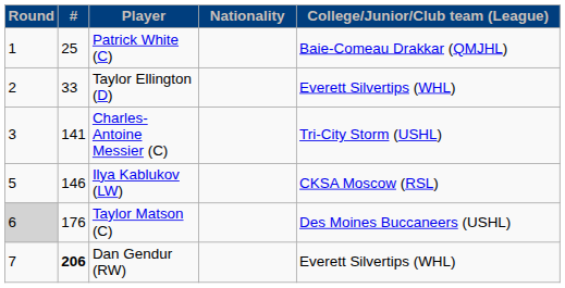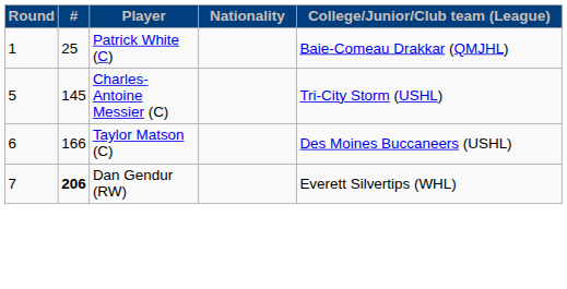 <table class="wikitable">
 <tr>
 <th style="background:#003e7e;color:#c9c0bb;"  width="2.75%">Round</th>
 <th style="background:#003e7e;color:#c9c0bb;"  width="2.75%">#</th>
 <th style="background:#003e7e;color:#c9c0bb;"  width="22.0%">Player</th>
 <th style="background:#003e7e;color:#c9c0bb;"  width="18.5%">Nationality</th>
 <th style="background:#003e7e;color:#c9c0bb;"  width="100.0%">College/Junior/Club team (League)</th>
 </tr>
 <tr>
 <td>1</td>
 <td>25</td>
 <td><a href='#'>Patrick White</a> (<a href='#'>C</a>)</td>
 <td></td>
 <td><a href='#'>Baie-Comeau Drakkar</a> (<a href='#'>QMJHL</a>)</td>
 </tr>
 <tr>
-<td>2</td>
-<td>33</td>
-<td>Taylor Ellington (<a href='#'>D</a>)</td>
-<td></td>
-<td><a href='#'>Everett Silvertips</a> (<a href='#'>WHL</a>)</td>
-</tr>
-<tr>
-<td>3</td>
-<td>141</td>
+<td>5</td>
+<td>145</td>
 <td><a href='#'>Charles-Antoine Messier</a> (C)</td>
 <td></td>
 <td><a href='#'>Tri-City Storm</a> (<a href='#'>USHL</a>)</td>
 </tr>
 <tr>
-<td>5</td>
-<td>146</td>
-<td><a href='#'>Ilya Kablukov</a> (<a href='#'>LW</a>)</td>
-<td></td>
-<td><a href='#'>CKSA Moscow</a> (<a href='#'>RSL</a>)</td>
-</tr>
-<tr>
-<td style="background: lightgrey;">6</td>
-<td>176</td>
+<td>6</td>
+<td>166</td>
 <td><a href='#'>Taylor Matson</a> (C)</td>
 <td></td>
 <td><a href='#'>Des Moines Buccaneers</a> (USHL)</td>
 </tr>
 <tr>
 <td>7</td>
 <td><strong>206</strong></td>
 <td>Dan Gendur (RW)</td>
 <td></td>
 <td>Everett Silvertips (WHL)</td>
 </tr>
 </table>
